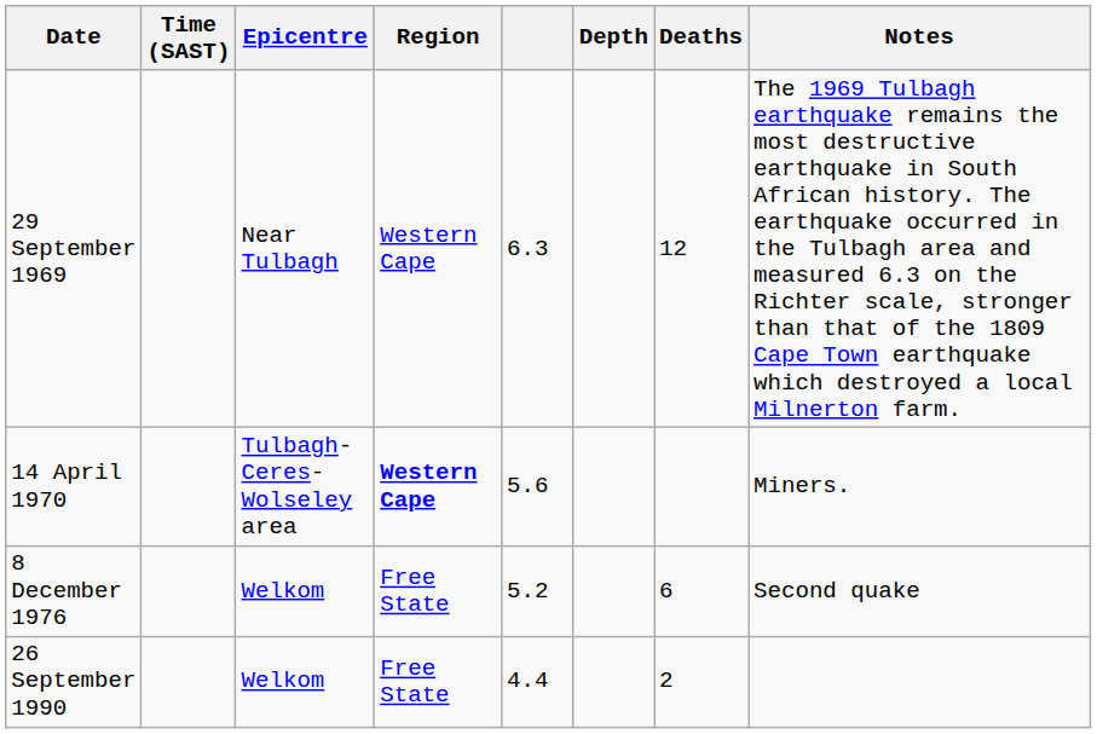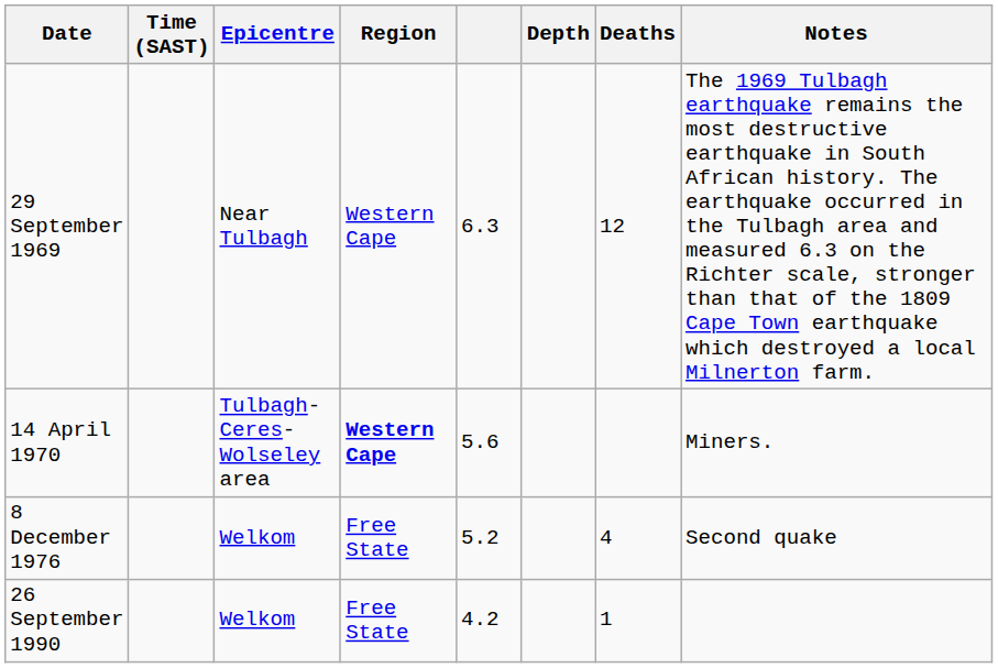 <table class="wikitable sortable">
 <tr style="background:#ececec;">
 <th style="width:9%;">Date</th>
 <th style="width:3%;">Time (SAST)</th>
 <th style="width:13%;"><a href='#'>Epicentre</a></th>
 <th style="width:13%;">Region</th>
 <th width=8%><a href='#'><em></em></a></th>
 <th style="width:5%;">Depth</th>
 <th style="width:5%;">Deaths</th>
 <th style="width:55%;">Notes</th>
 </tr>
 <tr>
 <td>29 September 1969</td>
 <td></td>
 <td>Near <a href='#'>Tulbagh</a></td>
 <td><a href='#'>Western Cape</a></td>
 <td>6.3</td>
 <td></td>
 <td>12</td>
 <td>The <a href='#'>1969 Tulbagh earthquake</a> remains the most destructive earthquake in South African history. The earthquake occurred in the Tulbagh area and measured 6.3 on the Richter scale, stronger than that of the 1809 <a href='#'>Cape Town</a> earthquake which destroyed a local <a href='#'>Milnerton</a> farm.</td>
 </tr>
 <tr>
 <td>14 April 1970</td>
 <td></td>
 <td><a href='#'>Tulbagh</a>-<a href='#'>Ceres</a>-<a href='#'>Wolseley</a> area</td>
 <td><strong><a href='#'>Western Cape</a></strong></td>
 <td>5.6</td>
 <td></td>
 <td></td>
 <td>Miners.</td>
 </tr>
 <tr>
 <td>8 December 1976</td>
 <td></td>
 <td><a href='#'>Welkom</a></td>
 <td><a href='#'>Free State</a></td>
 <td>5.2</td>
 <td></td>
-<td>6</td>
+<td>4</td>
 <td>Second quake</td>
 </tr>
 <tr>
 <td>26 September 1990</td>
 <td></td>
 <td><a href='#'>Welkom</a></td>
 <td><a href='#'>Free State</a></td>
-<td>4.4</td>
+<td>4.2</td>
 <td></td>
-<td>2</td>
+<td>1</td>
 <td></td>
 </tr>
 </table>
